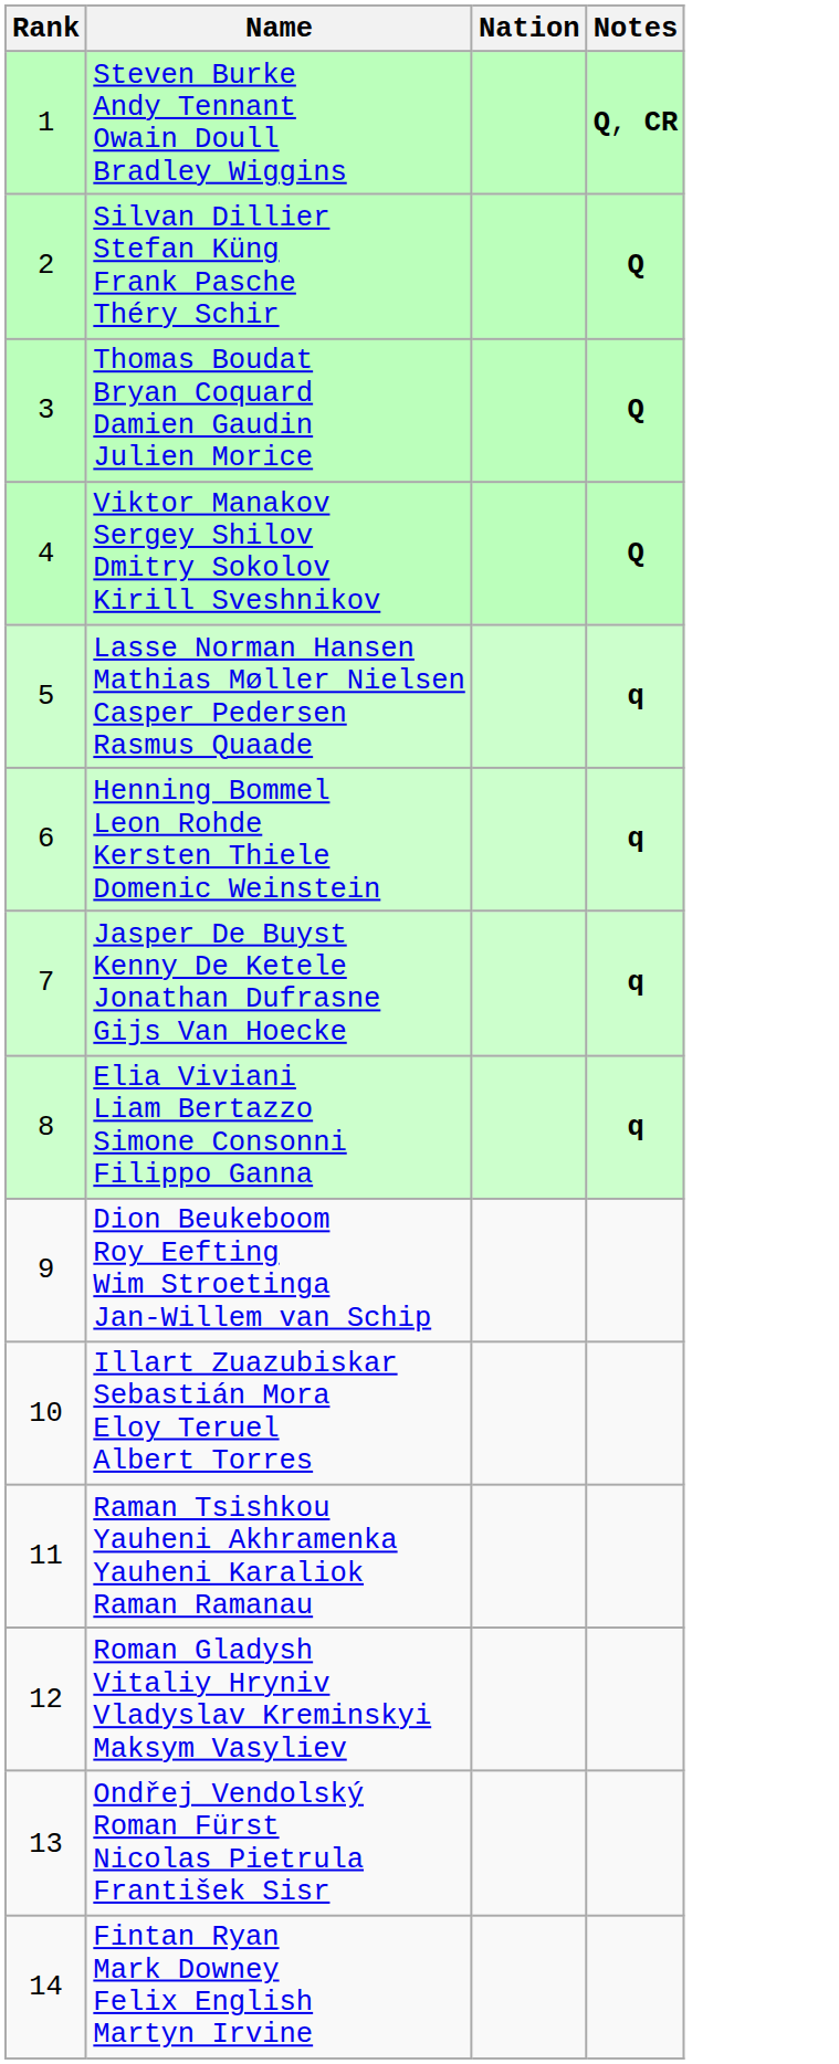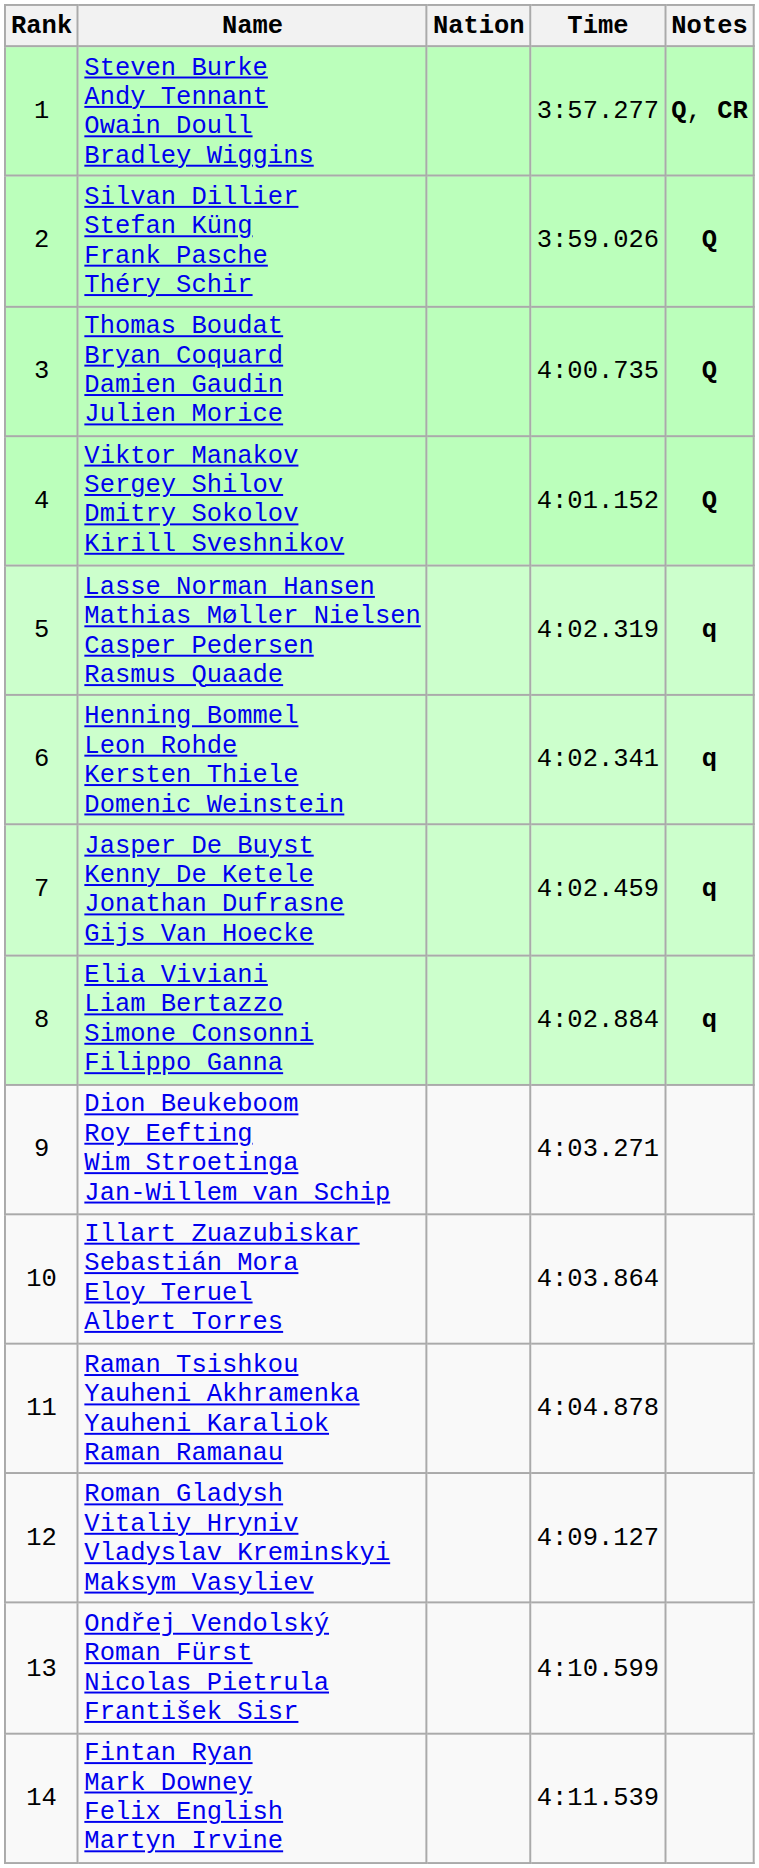 <table class="wikitable sortable" style="text-align:center">
 <tr>
 <th>Rank</th>
 <th>Name</th>
 <th>Nation</th>
+<th>Time</th>
 <th>Notes</th>
 </tr>
 <tr bgcolor=bbffbb>
 <td>1</td>
 <td align=left><a href='#'>Steven Burke</a><br><a href='#'>Andy Tennant</a><br><a href='#'>Owain Doull</a><br><a href='#'>Bradley Wiggins</a></td>
 <td align=left></td>
+<td>3:57.277</td>
 <td><strong>Q</strong>, <strong>CR</strong></td>
 </tr>
 <tr bgcolor=bbffbb>
 <td>2</td>
 <td align=left><a href='#'>Silvan Dillier</a><br><a href='#'>Stefan Küng</a><br><a href='#'>Frank Pasche</a><br><a href='#'>Théry Schir</a></td>
 <td align=left></td>
+<td>3:59.026</td>
 <td><strong>Q</strong></td>
 </tr>
 <tr bgcolor=bbffbb>
 <td>3</td>
 <td align=left><a href='#'>Thomas Boudat</a><br><a href='#'>Bryan Coquard</a><br><a href='#'>Damien Gaudin</a><br><a href='#'>Julien Morice</a></td>
 <td align=left></td>
+<td>4:00.735</td>
 <td><strong>Q</strong></td>
 </tr>
 <tr bgcolor=bbffbb>
 <td>4</td>
 <td align=left><a href='#'>Viktor Manakov</a><br><a href='#'>Sergey Shilov</a><br><a href='#'>Dmitry Sokolov</a><br><a href='#'>Kirill Sveshnikov</a></td>
 <td align=left></td>
+<td>4:01.152</td>
 <td><strong>Q</strong></td>
 </tr>
 <tr bgcolor=ccffcc>
 <td>5</td>
 <td align=left><a href='#'>Lasse Norman Hansen</a><br><a href='#'>Mathias Møller Nielsen</a><br><a href='#'>Casper Pedersen</a><br><a href='#'>Rasmus Quaade</a></td>
 <td align=left></td>
+<td>4:02.319</td>
 <td><strong>q</strong></td>
 </tr>
 <tr bgcolor=ccffcc>
 <td>6</td>
 <td align=left><a href='#'>Henning Bommel</a><br><a href='#'>Leon Rohde</a><br><a href='#'>Kersten Thiele</a><br><a href='#'>Domenic Weinstein</a></td>
 <td align=left></td>
+<td>4:02.341</td>
 <td><strong>q</strong></td>
 </tr>
 <tr bgcolor=ccffcc>
 <td>7</td>
 <td align=left><a href='#'>Jasper De Buyst</a><br><a href='#'>Kenny De Ketele</a><br><a href='#'>Jonathan Dufrasne</a><br><a href='#'>Gijs Van Hoecke</a></td>
 <td align=left></td>
+<td>4:02.459</td>
 <td><strong>q</strong></td>
 </tr>
 <tr bgcolor=ccffcc>
 <td>8</td>
 <td align=left><a href='#'>Elia Viviani</a><br><a href='#'>Liam Bertazzo</a><br><a href='#'>Simone Consonni</a><br><a href='#'>Filippo Ganna</a></td>
 <td align=left></td>
+<td>4:02.884</td>
 <td><strong>q</strong></td>
 </tr>
 <tr>
 <td>9</td>
 <td align=left><a href='#'>Dion Beukeboom</a><br><a href='#'>Roy Eefting</a><br><a href='#'>Wim Stroetinga</a><br><a href='#'>Jan-Willem van Schip</a></td>
 <td align=left></td>
+<td>4:03.271</td>
 <td></td>
 </tr>
 <tr>
 <td>10</td>
 <td align=left><a href='#'>Illart Zuazubiskar</a><br><a href='#'>Sebastián Mora</a><br><a href='#'>Eloy Teruel</a><br><a href='#'>Albert Torres</a></td>
 <td align=left></td>
+<td>4:03.864</td>
 <td></td>
 </tr>
 <tr>
 <td>11</td>
 <td align=left><a href='#'>Raman Tsishkou</a><br><a href='#'>Yauheni Akhramenka</a><br><a href='#'>Yauheni Karaliok</a><br><a href='#'>Raman Ramanau</a></td>
 <td align=left></td>
+<td>4:04.878</td>
 <td></td>
 </tr>
 <tr>
 <td>12</td>
 <td align=left><a href='#'>Roman Gladysh</a><br><a href='#'>Vitaliy Hryniv</a><br><a href='#'>Vladyslav Kreminskyi</a><br><a href='#'>Maksym Vasyliev</a></td>
 <td align=left></td>
+<td>4:09.127</td>
 <td></td>
 </tr>
 <tr>
 <td>13</td>
 <td align=left><a href='#'>Ondřej Vendolský</a><br><a href='#'>Roman Fürst</a><br><a href='#'>Nicolas Pietrula</a><br><a href='#'>František Sisr</a></td>
 <td align=left></td>
+<td>4:10.599</td>
 <td></td>
 </tr>
 <tr>
 <td>14</td>
 <td align=left><a href='#'>Fintan Ryan</a><br><a href='#'>Mark Downey</a><br><a href='#'>Felix English</a><br><a href='#'>Martyn Irvine</a></td>
 <td align=left></td>
+<td>4:11.539</td>
 <td></td>
 </tr>
 </table>
